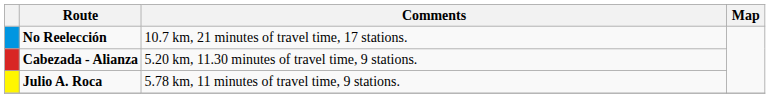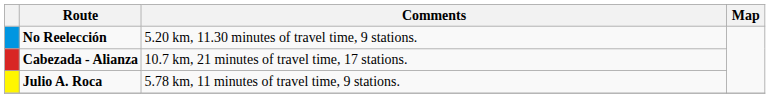 <table class="wikitable">
 <tr>
 <th></th>
 <th>Route</th>
 <th>Comments</th>
 <th>Map</th>
 </tr>
 <tr>
 <td width="2%" rowspan="1" bgcolor="#0096e1"> </td>
 <td><strong>No Reelección</strong></td>
-<td>10.7 km, 21 minutes of travel time, 17 stations.</td>
+<td>5.20 km, 11.30 minutes of travel time, 9 stations.</td>
 <td width="5%" rowspan="3"></td>
 </tr>
 <tr>
 <td width="2%" rowspan="1" bgcolor="#d82624"> </td>
 <td width="16%"><strong>Cabezada - Alianza</strong></td>
-<td>5.20 km, 11.30 minutes of travel time, 9 stations.</td>
+<td>10.7 km, 21 minutes of travel time, 17 stations.</td>
 </tr>
 <tr>
 <td width="2%" rowspan="1" bgcolor="#fff600"> </td>
 <td><strong>Julio A. Roca</strong></td>
 <td>5.78 km, 11 minutes of travel time, 9 stations.</td>
 </tr>
 <tr>
 </tr>
 </table>
